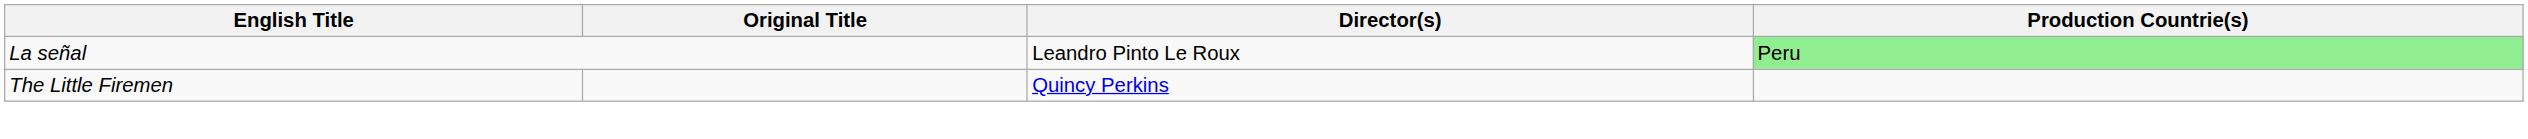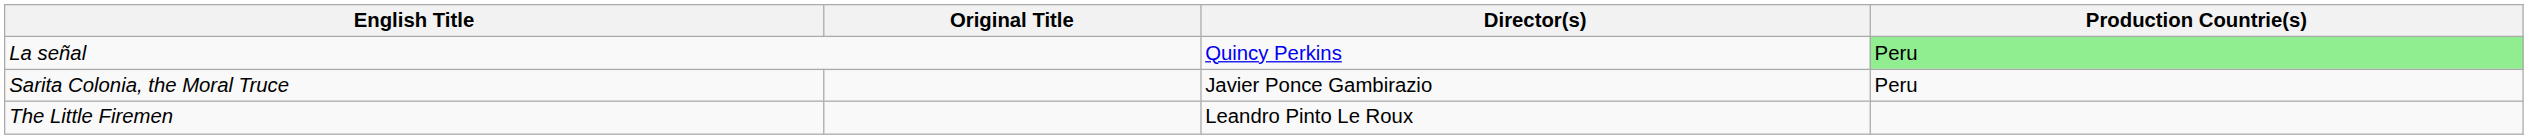 <table class="sortable wikitable" style="width:100%; margin-bottom:4px" cellpadding="5">
 <tr>
 <th scope="col">English Title</th>
 <th scope="col">Original Title</th>
 <th scope="col">Director(s)</th>
 <th scope="col">Production Countrie(s)</th>
 </tr>
 <tr>
 <td colspan = "2"><em>La señal</em></td>
-<td>Leandro Pinto Le Roux</td>
+<td><a href='#'>Quincy Perkins</a></td>
 <td style="background: lightgreen;">Peru</td>
+</tr>
+<tr>
+<td><em>Sarita Colonia, the Moral Truce</em></td>
+<td></td>
+<td>Javier Ponce Gambirazio</td>
+<td>Peru</td>
 </tr>
 <tr>
 <td><em>The Little Firemen</em></td>
 <td></td>
-<td><a href='#'>Quincy Perkins</a></td>
+<td>Leandro Pinto Le Roux</td>
 <td></td>
 </tr>
 </table>
